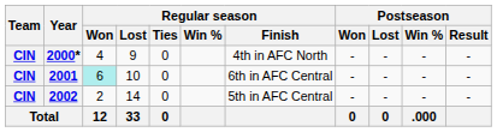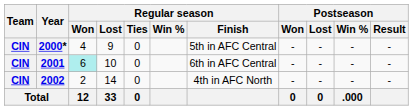 <table class="wikitable" style="font-size: 95%; text-align:center;">
 <tr>
 <th rowspan="2">Team</th>
 <th rowspan="2">Year</th>
 <th colspan="5">Regular season</th>
 <th colspan="4">Postseason</th>
 </tr>
 <tr>
 <th>Won</th>
 <th>Lost</th>
 <th>Ties</th>
 <th>Win %</th>
 <th>Finish</th>
 <th>Won</th>
 <th>Lost</th>
 <th>Win %</th>
 <th>Result</th>
 </tr>
 <tr>
 <th><a href='#'>CIN</a></th>
 <th><a href='#'>2000</a>*</th>
 <td>4</td>
 <td>9</td>
 <td>0</td>
 <td></td>
-<td>4th in AFC North</td>
+<td>5th in AFC Central</td>
 <td>-</td>
 <td>-</td>
 <td>-</td>
 <td>-</td>
 </tr>
 <tr>
 <th><a href='#'>CIN</a></th>
 <th><a href='#'>2001</a></th>
 <td style="background: paleturquoise;">6</td>
 <td>10</td>
 <td>0</td>
 <td></td>
 <td>6th in AFC Central</td>
 <td>-</td>
 <td>-</td>
 <td>-</td>
 <td>-</td>
 </tr>
 <tr>
 <th><a href='#'>CIN</a></th>
 <th><a href='#'>2002</a></th>
 <td>2</td>
 <td>14</td>
 <td>0</td>
 <td></td>
-<td>5th in AFC Central</td>
+<td>4th in AFC North</td>
 <td>-</td>
 <td>-</td>
 <td>-</td>
 <td>-</td>
 </tr>
 <tr>
 <th colspan="2">Total</th>
 <th>12</th>
 <th>33</th>
 <th>0</th>
 <th></th>
 <th></th>
 <th>0</th>
 <th>0</th>
 <th>.000</th>
 <th></th>
 </tr>
 </table>
